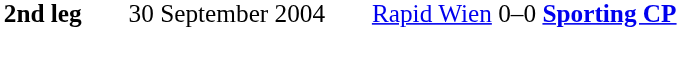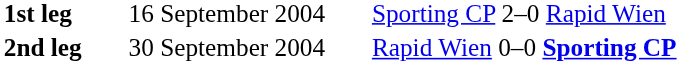 <table>
 <tr ---->
 <td width="75"></td>
 </tr>
 <tr ---->
 <td width="75"></td>
 <td width="150"></td>
 <td width="200"></td>
 </tr>
 <tr ---->
+<td><strong>1st leg</strong></td>
+<td>16 September 2004</td>
+<td><a href='#'>Sporting CP</a> 2–0 <a href='#'>Rapid Wien</a></td>
+</tr>
+<tr ---->
 <td><strong>2nd leg</strong></td>
 <td>30 September 2004</td>
 <td><a href='#'>Rapid Wien</a> 0–0 <strong><a href='#'>Sporting CP</a></strong></td>
 </tr>
 </table>
